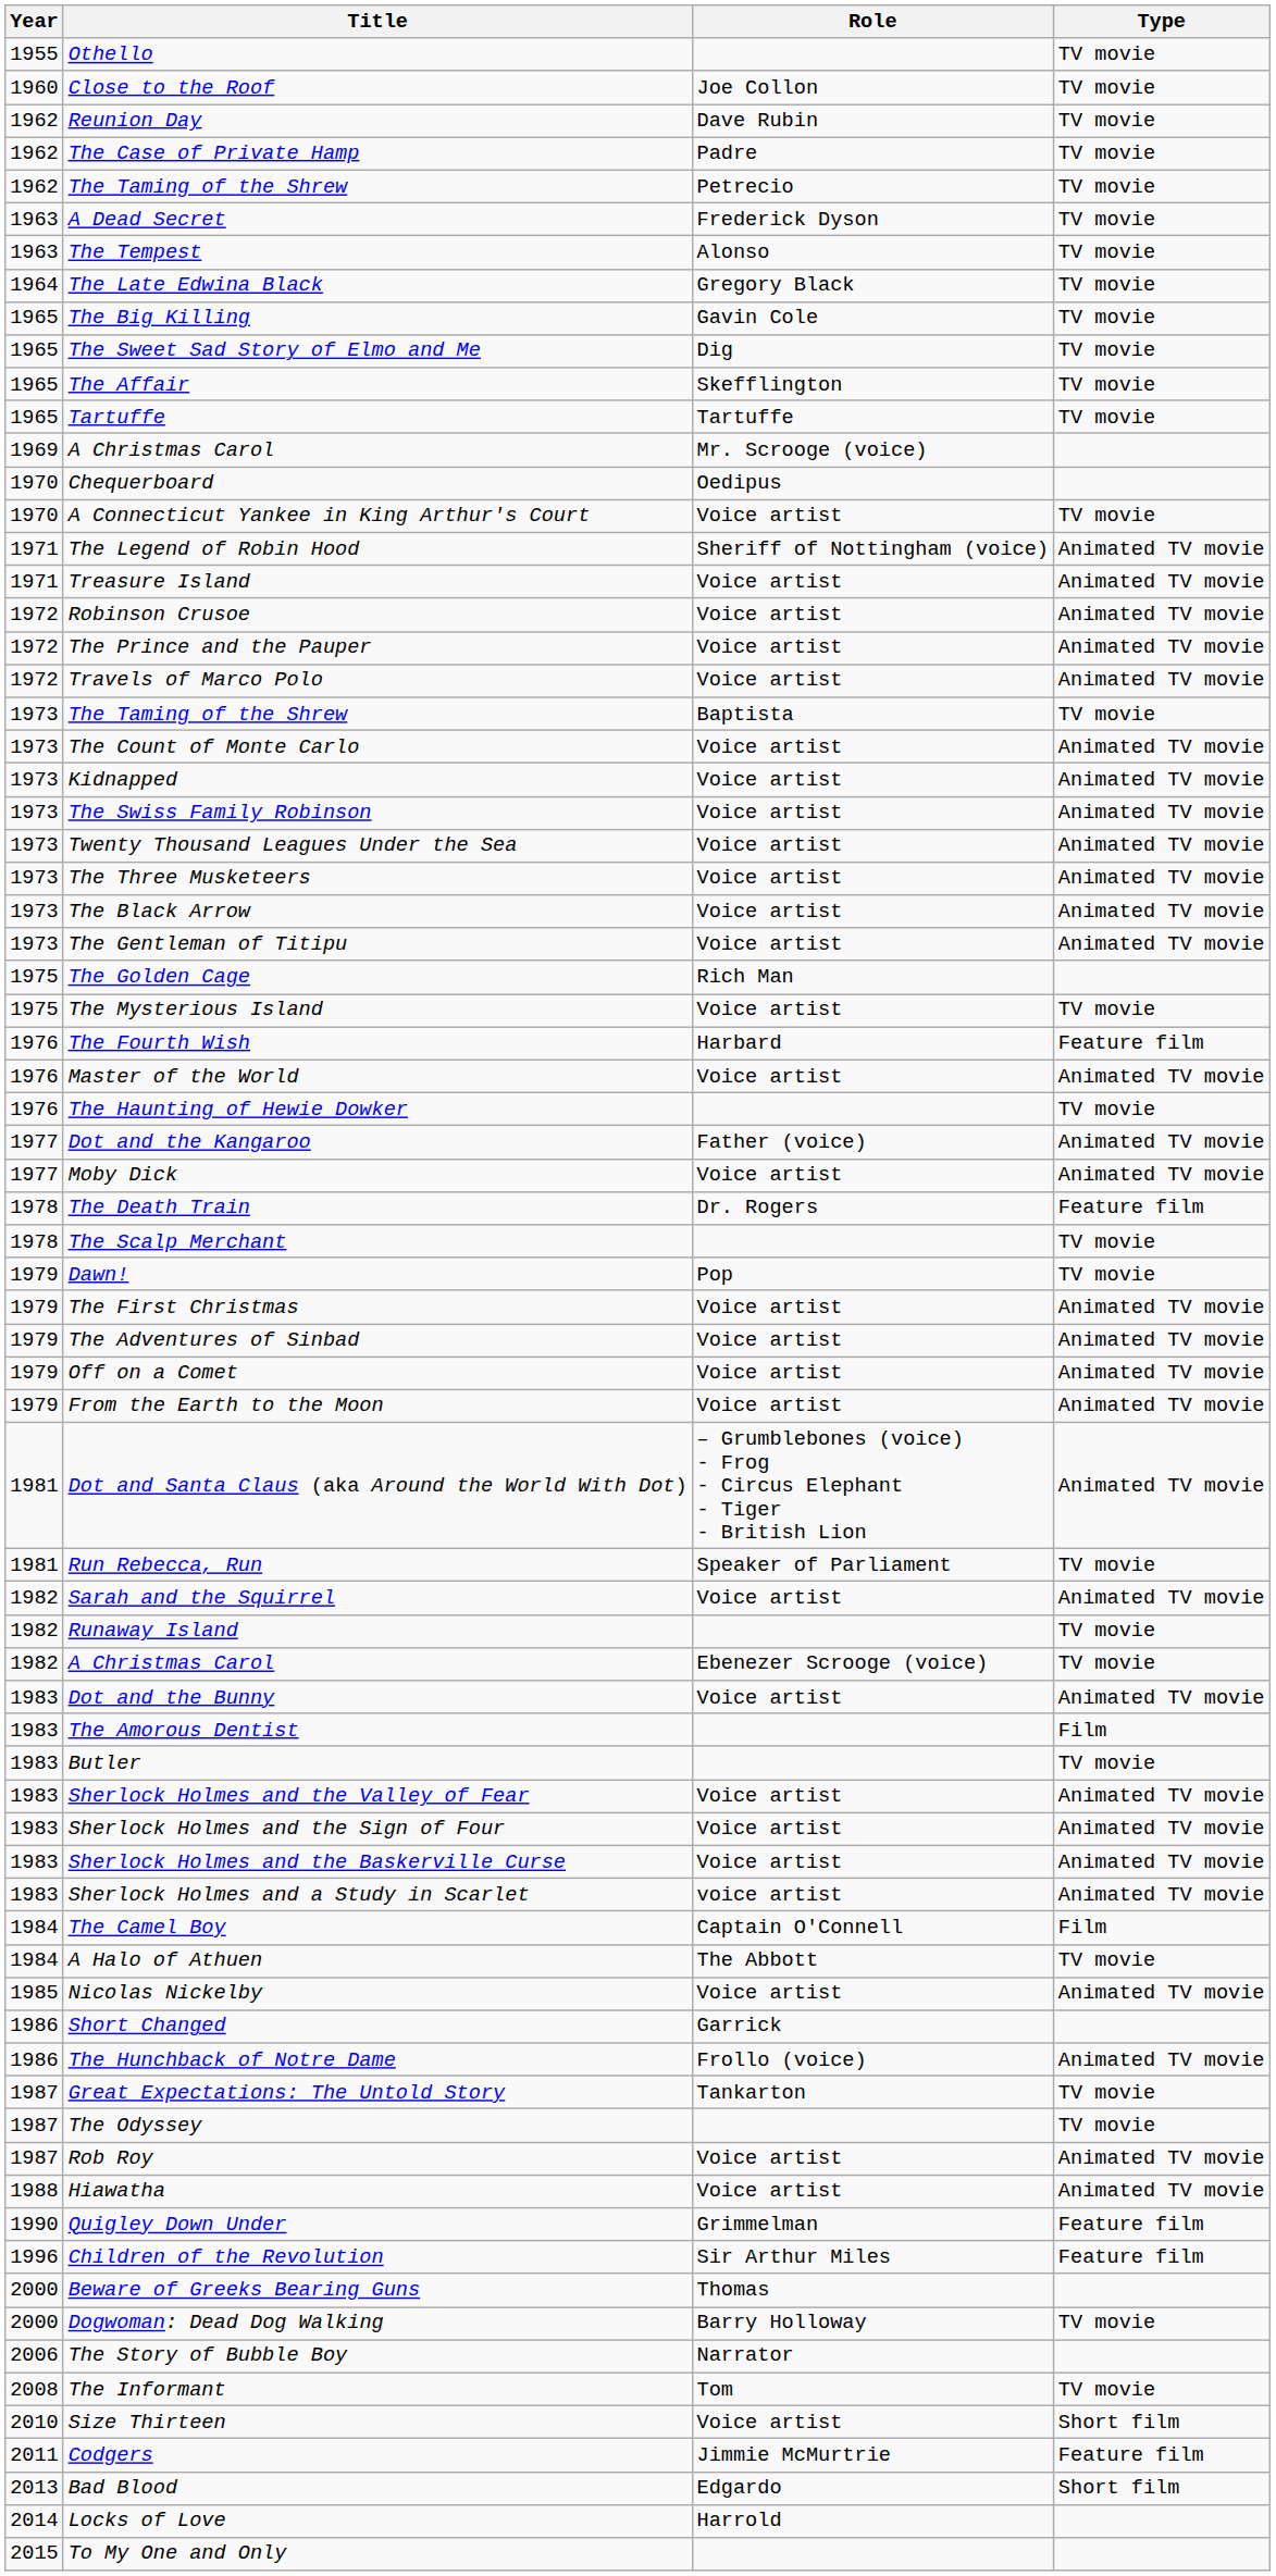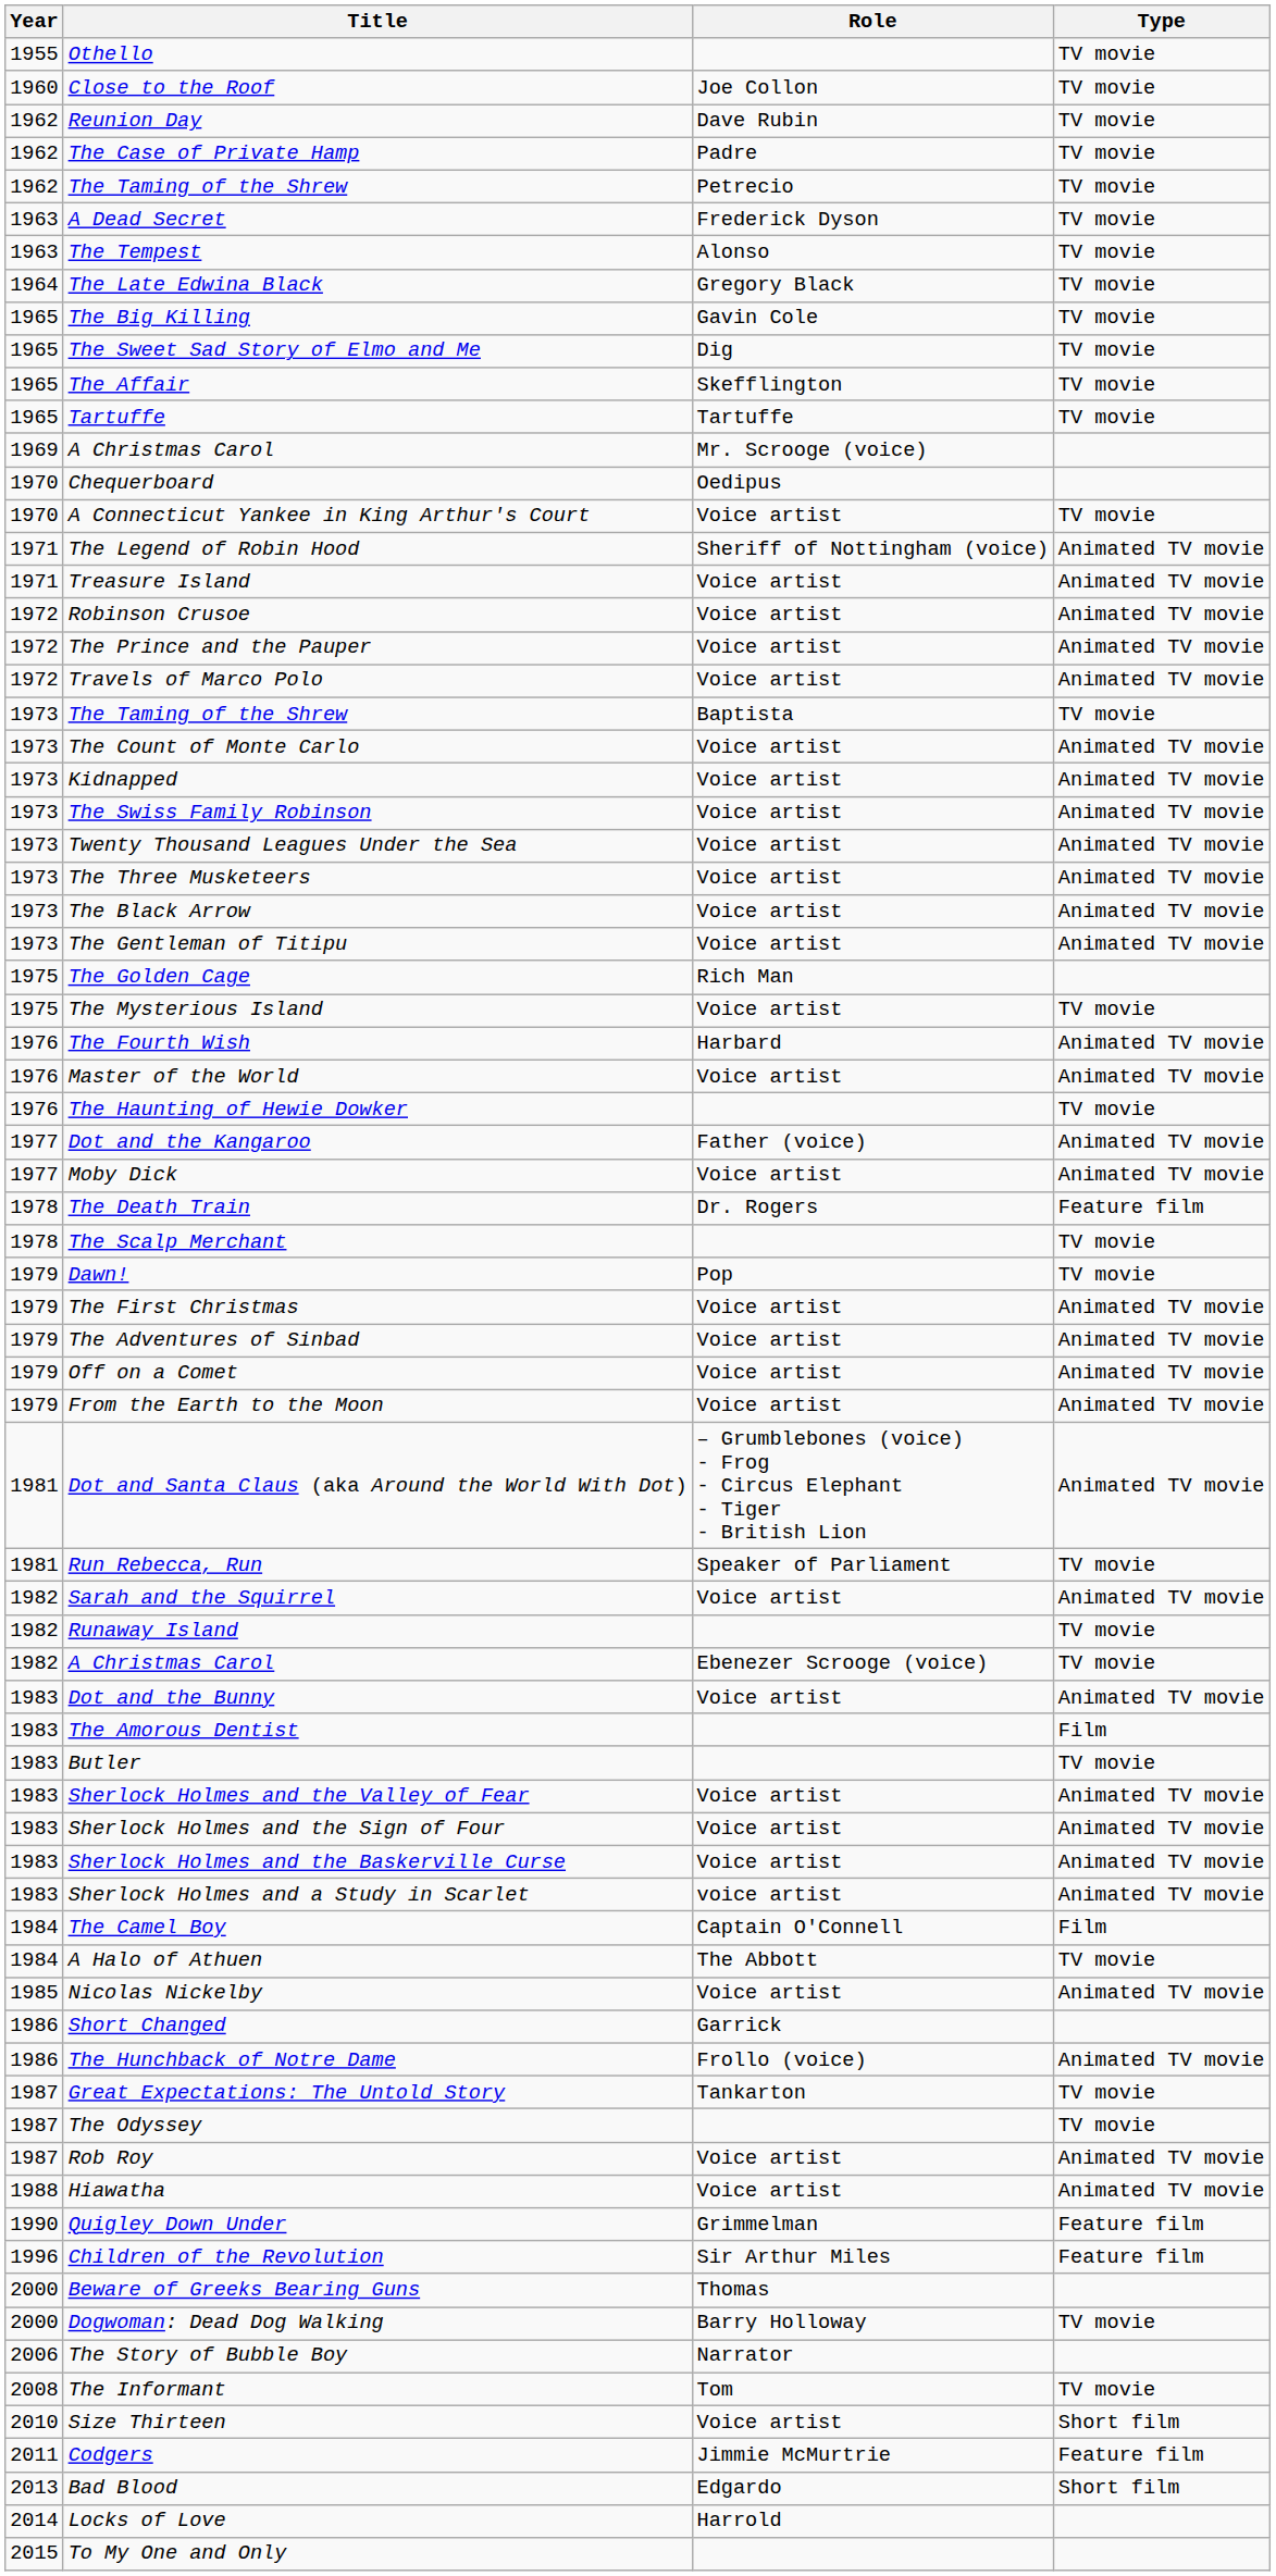 <table class="wikitable">
 <tr>
 <th>Year</th>
 <th>Title</th>
 <th>Role</th>
 <th>Type</th>
 </tr>
 <tr>
 <td>1955</td>
 <td><em><a href='#'>Othello</a></em></td>
 <td></td>
 <td>TV movie</td>
 </tr>
 <tr>
 <td>1960</td>
 <td><em><a href='#'>Close to the Roof</a></em></td>
 <td>Joe Collon</td>
 <td>TV movie</td>
 </tr>
 <tr>
 <td>1962</td>
 <td><em><a href='#'>Reunion Day</a></em></td>
 <td>Dave Rubin</td>
 <td>TV movie</td>
 </tr>
 <tr>
 <td>1962</td>
 <td><em><a href='#'>The Case of Private Hamp</a></em></td>
 <td>Padre</td>
 <td>TV movie</td>
 </tr>
 <tr>
 <td>1962</td>
 <td><em><a href='#'>The Taming of the Shrew</a></em></td>
 <td>Petrecio</td>
 <td>TV movie</td>
 </tr>
 <tr>
 <td>1963</td>
 <td><em><a href='#'>A Dead Secret</a></em></td>
 <td>Frederick Dyson</td>
 <td>TV movie</td>
 </tr>
 <tr>
 <td>1963</td>
 <td><em><a href='#'>The Tempest</a></em></td>
 <td>Alonso</td>
 <td>TV movie</td>
 </tr>
 <tr>
 <td>1964</td>
 <td><em><a href='#'>The Late Edwina Black</a></em></td>
 <td>Gregory Black</td>
 <td>TV movie</td>
 </tr>
 <tr>
 <td>1965</td>
 <td><em><a href='#'>The Big Killing</a></em></td>
 <td>Gavin Cole</td>
 <td>TV movie</td>
 </tr>
 <tr>
 <td>1965</td>
 <td><em><a href='#'>The Sweet Sad Story of Elmo and Me</a></em></td>
 <td>Dig</td>
 <td>TV movie</td>
 </tr>
 <tr>
 <td>1965</td>
 <td><em><a href='#'>The Affair</a></em></td>
 <td>Skefflington</td>
 <td>TV movie</td>
 </tr>
 <tr>
 <td>1965</td>
 <td><em><a href='#'>Tartuffe</a></em></td>
 <td>Tartuffe</td>
 <td>TV movie</td>
 </tr>
 <tr>
 <td>1969</td>
 <td><em>A Christmas Carol</em></td>
 <td>Mr. Scrooge (voice)</td>
 <td></td>
 </tr>
 <tr>
 <td>1970</td>
 <td><em>Chequerboard</em></td>
 <td>Oedipus</td>
 <td></td>
 </tr>
 <tr>
 <td>1970</td>
 <td><em>A Connecticut Yankee in King Arthur's Court</em></td>
 <td>Voice artist</td>
 <td>TV movie</td>
 </tr>
 <tr>
 <td>1971</td>
 <td><em>The Legend of Robin Hood</em></td>
 <td>Sheriff of Nottingham (voice)</td>
 <td>Animated TV movie</td>
 </tr>
 <tr>
 <td>1971</td>
 <td><em>Treasure Island</em></td>
 <td>Voice artist</td>
 <td>Animated TV movie</td>
 </tr>
 <tr>
 <td>1972</td>
 <td><em>Robinson Crusoe</em></td>
 <td>Voice artist</td>
 <td>Animated TV movie</td>
 </tr>
 <tr>
 <td>1972</td>
 <td><em>The Prince and the Pauper</em></td>
 <td>Voice artist</td>
 <td>Animated TV movie</td>
 </tr>
 <tr>
 <td>1972</td>
 <td><em>Travels of Marco Polo</em></td>
 <td>Voice artist</td>
 <td>Animated TV movie</td>
 </tr>
 <tr>
 <td>1973</td>
 <td><em><a href='#'>The Taming of the Shrew</a></em></td>
 <td>Baptista</td>
 <td>TV movie</td>
 </tr>
 <tr>
 <td>1973</td>
 <td><em>The Count of Monte Carlo</em></td>
 <td>Voice artist</td>
 <td>Animated TV movie</td>
 </tr>
 <tr>
 <td>1973</td>
 <td><em>Kidnapped</em></td>
 <td>Voice artist</td>
 <td>Animated TV movie</td>
 </tr>
 <tr>
 <td>1973</td>
 <td><em><a href='#'>The Swiss Family Robinson</a></em></td>
 <td>Voice artist</td>
 <td>Animated TV movie</td>
 </tr>
 <tr>
 <td>1973</td>
 <td><em>Twenty Thousand Leagues Under the Sea</em></td>
 <td>Voice artist</td>
 <td>Animated TV movie</td>
 </tr>
 <tr>
 <td>1973</td>
 <td><em>The Three Musketeers</em></td>
 <td>Voice artist</td>
 <td>Animated TV movie</td>
 </tr>
 <tr>
 <td>1973</td>
 <td><em>The Black Arrow</em></td>
 <td>Voice artist</td>
 <td>Animated TV movie</td>
 </tr>
 <tr>
 <td>1973</td>
 <td><em>The Gentleman of Titipu</em></td>
 <td>Voice artist</td>
 <td>Animated TV movie</td>
 </tr>
 <tr>
 <td>1975</td>
 <td><em><a href='#'>The Golden Cage</a></em></td>
 <td>Rich Man</td>
 <td></td>
 </tr>
 <tr>
 <td>1975</td>
 <td><em>The Mysterious Island</em></td>
 <td>Voice artist</td>
 <td>TV movie</td>
 </tr>
 <tr>
 <td>1976</td>
 <td><em><a href='#'>The Fourth Wish</a></em></td>
 <td>Harbard</td>
-<td>Feature film</td>
+<td>Animated TV movie</td>
 </tr>
 <tr>
 <td>1976</td>
 <td><em>Master of the World</em></td>
 <td>Voice artist</td>
 <td>Animated TV movie</td>
 </tr>
 <tr>
 <td>1976</td>
 <td><em><a href='#'>The Haunting of Hewie Dowker</a></em></td>
 <td></td>
 <td>TV movie</td>
 </tr>
 <tr>
 <td>1977</td>
 <td><em><a href='#'>Dot and the Kangaroo</a></em></td>
 <td>Father (voice)</td>
 <td>Animated TV movie</td>
 </tr>
 <tr>
 <td>1977</td>
 <td><em>Moby Dick</em></td>
 <td>Voice artist</td>
 <td>Animated TV movie</td>
 </tr>
 <tr>
 <td>1978</td>
 <td><em><a href='#'>The Death Train</a></em></td>
 <td>Dr. Rogers</td>
 <td>Feature film</td>
 </tr>
 <tr>
 <td>1978</td>
 <td><em><a href='#'>The Scalp Merchant</a></em></td>
 <td></td>
 <td>TV movie</td>
 </tr>
 <tr>
 <td>1979</td>
 <td><em><a href='#'>Dawn!</a></em></td>
 <td>Pop</td>
 <td>TV movie</td>
 </tr>
 <tr>
 <td>1979</td>
 <td><em>The First Christmas</em></td>
 <td>Voice artist</td>
 <td>Animated TV movie</td>
 </tr>
 <tr>
 <td>1979</td>
 <td><em>The Adventures of Sinbad</em></td>
 <td>Voice artist</td>
 <td>Animated TV movie</td>
 </tr>
 <tr>
 <td>1979</td>
 <td><em>Off on a Comet</em></td>
 <td>Voice artist</td>
 <td>Animated TV movie</td>
 </tr>
 <tr>
 <td>1979</td>
 <td><em>From the Earth to the Moon</em></td>
 <td>Voice artist</td>
 <td>Animated TV movie</td>
 </tr>
 <tr>
 <td>1981</td>
 <td><em><a href='#'>Dot and Santa Claus</a></em> (aka <em>Around the World With Dot</em>)</td>
 <td>– Grumblebones (voice)<br>- Frog<br>- Circus Elephant<br>- Tiger<br>- British Lion</td>
 <td>Animated TV movie</td>
 </tr>
 <tr>
 <td>1981</td>
 <td><em><a href='#'>Run Rebecca, Run</a></em></td>
 <td>Speaker of Parliament</td>
 <td>TV movie</td>
 </tr>
 <tr>
 <td>1982</td>
 <td><em><a href='#'>Sarah and the Squirrel</a></em></td>
 <td>Voice artist</td>
 <td>Animated TV movie</td>
 </tr>
 <tr>
 <td>1982</td>
 <td><em><a href='#'>Runaway Island</a></em></td>
 <td></td>
 <td>TV movie</td>
 </tr>
 <tr>
 <td>1982</td>
 <td><em><a href='#'>A Christmas Carol</a></em></td>
 <td>Ebenezer Scrooge (voice)</td>
 <td>TV movie</td>
 </tr>
 <tr>
 <td>1983</td>
 <td><em><a href='#'>Dot and the Bunny</a></em></td>
 <td>Voice artist</td>
 <td>Animated TV movie</td>
 </tr>
 <tr>
 <td>1983</td>
 <td><em><a href='#'>The Amorous Dentist</a></em></td>
 <td></td>
 <td>Film</td>
 </tr>
 <tr>
 <td>1983</td>
 <td><em>Butler</em></td>
 <td></td>
 <td>TV movie</td>
 </tr>
 <tr>
 <td>1983</td>
 <td><em><a href='#'>Sherlock Holmes and the Valley of Fear</a></em></td>
 <td>Voice artist</td>
 <td>Animated TV movie</td>
 </tr>
 <tr>
 <td>1983</td>
 <td><em>Sherlock Holmes and the Sign of Four</em></td>
 <td>Voice artist</td>
 <td>Animated TV movie</td>
 </tr>
 <tr>
 <td>1983</td>
 <td><em><a href='#'>Sherlock Holmes and the Baskerville Curse</a></em></td>
 <td>Voice artist</td>
 <td>Animated TV movie</td>
 </tr>
 <tr>
 <td>1983</td>
 <td><em>Sherlock Holmes and a Study in Scarlet</em></td>
 <td>voice artist</td>
 <td>Animated TV movie</td>
 </tr>
 <tr>
 <td>1984</td>
 <td><em><a href='#'>The Camel Boy</a></em></td>
 <td>Captain O'Connell</td>
 <td>Film</td>
 </tr>
 <tr>
 <td>1984</td>
 <td><em>A Halo of Athuen</em></td>
 <td>The Abbott</td>
 <td>TV movie</td>
 </tr>
 <tr>
 <td>1985</td>
 <td><em>Nicolas Nickelby</em></td>
 <td>Voice artist</td>
 <td>Animated TV movie</td>
 </tr>
 <tr>
 <td>1986</td>
 <td><em><a href='#'>Short Changed</a></em></td>
 <td>Garrick</td>
 <td></td>
 </tr>
 <tr>
 <td>1986</td>
 <td><em><a href='#'>The Hunchback of Notre Dame</a></em></td>
 <td>Frollo (voice)</td>
 <td>Animated TV movie</td>
 </tr>
 <tr>
 <td>1987</td>
 <td><em><a href='#'>Great Expectations: The Untold Story</a></em></td>
 <td>Tankarton</td>
 <td>TV movie</td>
 </tr>
 <tr>
 <td>1987</td>
 <td><em>The Odyssey</em></td>
 <td></td>
 <td>TV movie</td>
 </tr>
 <tr>
 <td>1987</td>
 <td><em>Rob Roy</em></td>
 <td>Voice artist</td>
 <td>Animated TV movie</td>
 </tr>
 <tr>
 <td>1988</td>
 <td><em>Hiawatha</em></td>
 <td>Voice artist</td>
 <td>Animated TV movie</td>
 </tr>
 <tr>
 <td>1990</td>
 <td><em><a href='#'>Quigley Down Under</a></em></td>
 <td>Grimmelman</td>
 <td>Feature film</td>
 </tr>
 <tr>
 <td>1996</td>
 <td><em><a href='#'>Children of the Revolution</a></em></td>
 <td>Sir Arthur Miles</td>
 <td>Feature film</td>
 </tr>
 <tr>
 <td>2000</td>
 <td><em><a href='#'>Beware of Greeks Bearing Guns</a></em></td>
 <td>Thomas</td>
 <td></td>
 </tr>
 <tr>
 <td>2000</td>
 <td><em><a href='#'>Dogwoman</a>: Dead Dog Walking</em></td>
 <td>Barry Holloway</td>
 <td>TV movie</td>
 </tr>
 <tr>
 <td>2006</td>
 <td><em>The Story of Bubble Boy</em></td>
 <td>Narrator</td>
 <td></td>
 </tr>
 <tr>
 <td>2008</td>
 <td><em>The Informant</em></td>
 <td>Tom</td>
 <td>TV movie</td>
 </tr>
 <tr>
 <td>2010</td>
 <td><em>Size Thirteen</em></td>
 <td>Voice artist</td>
 <td>Short film</td>
 </tr>
 <tr>
 <td>2011</td>
 <td><em><a href='#'>Codgers</a></em></td>
 <td>Jimmie McMurtrie</td>
 <td>Feature film</td>
 </tr>
 <tr>
 <td>2013</td>
 <td><em>Bad Blood</em></td>
 <td>Edgardo</td>
 <td>Short film</td>
 </tr>
 <tr>
 <td>2014</td>
 <td><em>Locks of Love</em></td>
 <td>Harrold</td>
 <td></td>
 </tr>
 <tr>
 <td>2015</td>
 <td><em>To My One and Only</em></td>
 <td></td>
 <td></td>
 </tr>
 </table>
